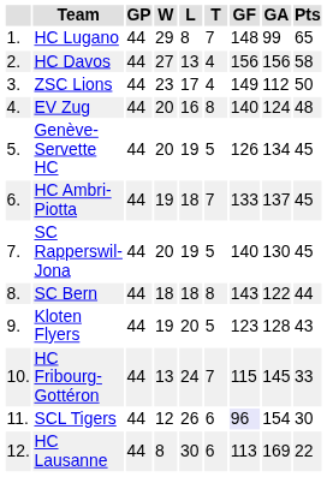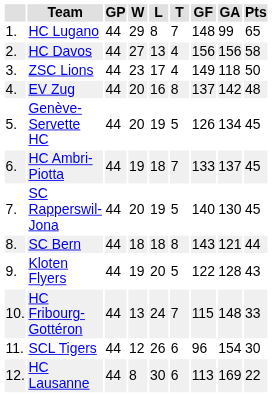 <table>
 <tr>
 <th colspan=2></th>
 </tr>
 <tr bgcolor="#e0e0e0">
 <th width=10></th>
 <th width=70>Team</th>
 <th width=20>GP</th>
 <th width=20>W</th>
 <th width=20>L</th>
 <th width=20>T</th>
 <th width=20>GF</th>
 <th width=20>GA</th>
 <th width=20>Pts</th>
 </tr>
 <tr>
 <td>1.</td>
 <td><a href='#'>HC Lugano</a></td>
 <td>44</td>
 <td>29</td>
 <td>8</td>
 <td>7</td>
 <td>148</td>
 <td>99</td>
 <td>65</td>
 </tr>
 <tr bgcolor="#f0f0f0">
 <td>2.</td>
 <td><a href='#'>HC Davos</a></td>
 <td>44</td>
 <td>27</td>
 <td>13</td>
 <td>4</td>
 <td>156</td>
 <td>156</td>
 <td>58</td>
 </tr>
 <tr>
 <td>3.</td>
 <td><a href='#'>ZSC Lions</a></td>
 <td>44</td>
 <td>23</td>
 <td>17</td>
 <td>4</td>
 <td>149</td>
-<td>112</td>
+<td>118</td>
 <td>50</td>
 </tr>
 <tr bgcolor="#f0f0f0">
 <td>4.</td>
 <td><a href='#'>EV Zug</a></td>
 <td>44</td>
 <td>20</td>
 <td>16</td>
 <td>8</td>
-<td>140</td>
-<td>124</td>
+<td>137</td>
+<td>142</td>
 <td>48</td>
 </tr>
 <tr>
 <td>5.</td>
 <td><a href='#'>Genève-Servette HC</a></td>
 <td>44</td>
 <td>20</td>
 <td>19</td>
 <td>5</td>
 <td>126</td>
 <td>134</td>
 <td>45</td>
 </tr>
 <tr bgcolor="#f0f0f0">
 <td>6.</td>
 <td><a href='#'>HC Ambri-Piotta</a></td>
 <td>44</td>
 <td>19</td>
 <td>18</td>
 <td>7</td>
 <td>133</td>
 <td>137</td>
 <td>45</td>
 </tr>
 <tr>
 <td>7.</td>
 <td><a href='#'>SC Rapperswil-Jona</a></td>
 <td>44</td>
 <td>20</td>
 <td>19</td>
 <td>5</td>
 <td>140</td>
 <td>130</td>
 <td>45</td>
 </tr>
 <tr bgcolor="#f0f0f0">
 <td>8.</td>
 <td><a href='#'>SC Bern</a></td>
 <td>44</td>
 <td>18</td>
 <td>18</td>
 <td>8</td>
 <td>143</td>
-<td>122</td>
+<td>121</td>
 <td>44</td>
 </tr>
 <tr>
 <td>9.</td>
 <td><a href='#'>Kloten Flyers</a></td>
 <td>44</td>
 <td>19</td>
 <td>20</td>
 <td>5</td>
-<td>123</td>
+<td>122</td>
 <td>128</td>
 <td>43</td>
 </tr>
 <tr bgcolor="#f0f0f0">
 <td>10.</td>
 <td><a href='#'>HC Fribourg-Gottéron</a></td>
 <td>44</td>
 <td>13</td>
 <td>24</td>
 <td>7</td>
 <td>115</td>
-<td>145</td>
+<td>148</td>
 <td>33</td>
 </tr>
 <tr>
 <td>11.</td>
 <td><a href='#'>SCL Tigers</a></td>
 <td>44</td>
 <td>12</td>
 <td>26</td>
 <td>6</td>
-<td style="background: lavender;">96</td>
+<td>96</td>
 <td>154</td>
 <td>30</td>
 </tr>
 <tr bgcolor="#f0f0f0">
 <td>12.</td>
 <td><a href='#'>HC Lausanne</a></td>
 <td>44</td>
 <td>8</td>
 <td>30</td>
 <td>6</td>
 <td>113</td>
 <td>169</td>
 <td>22</td>
 </tr>
 </table>
